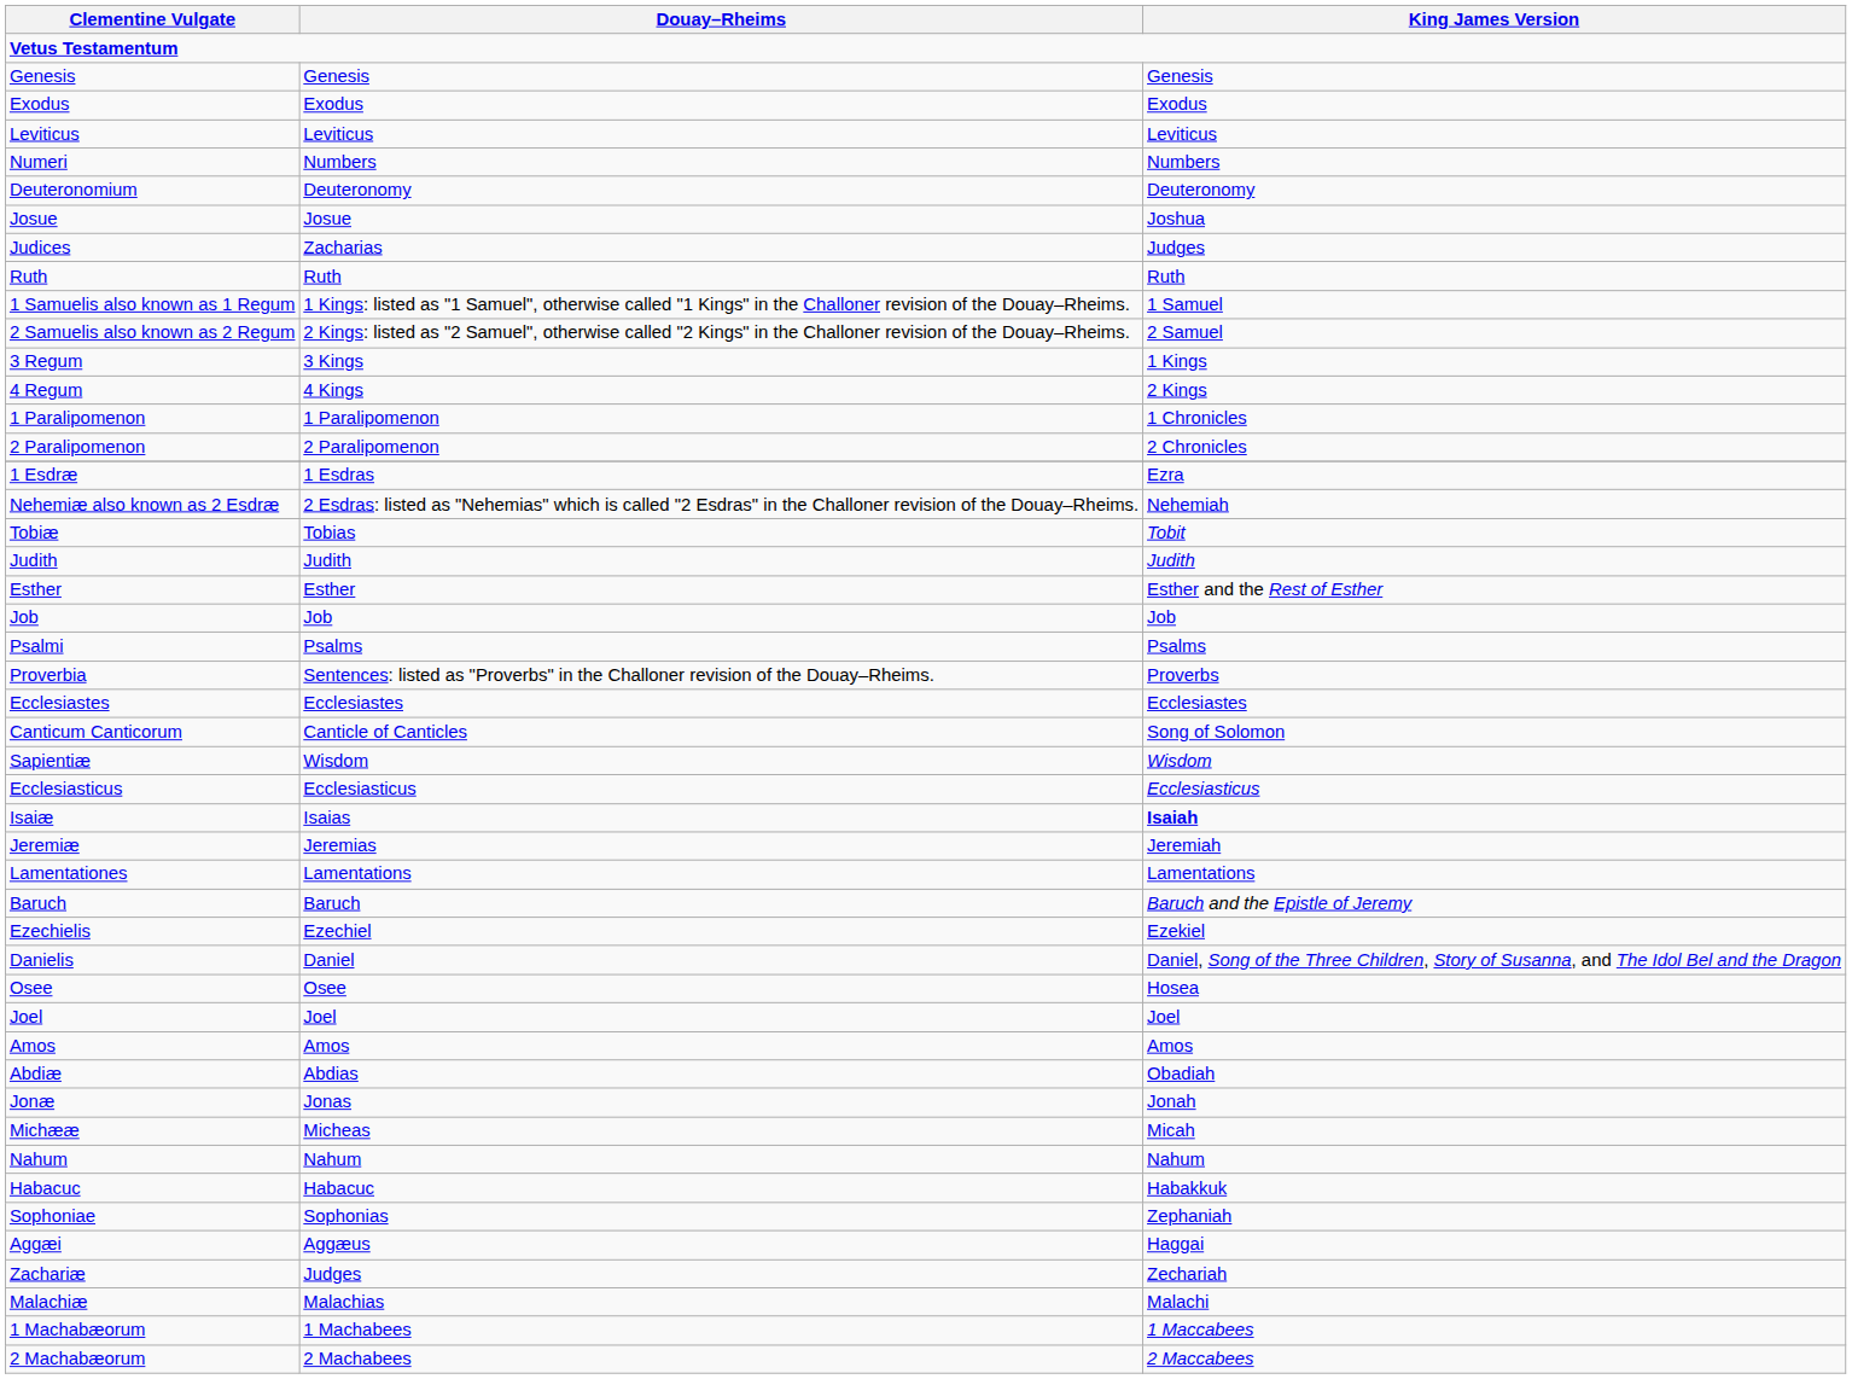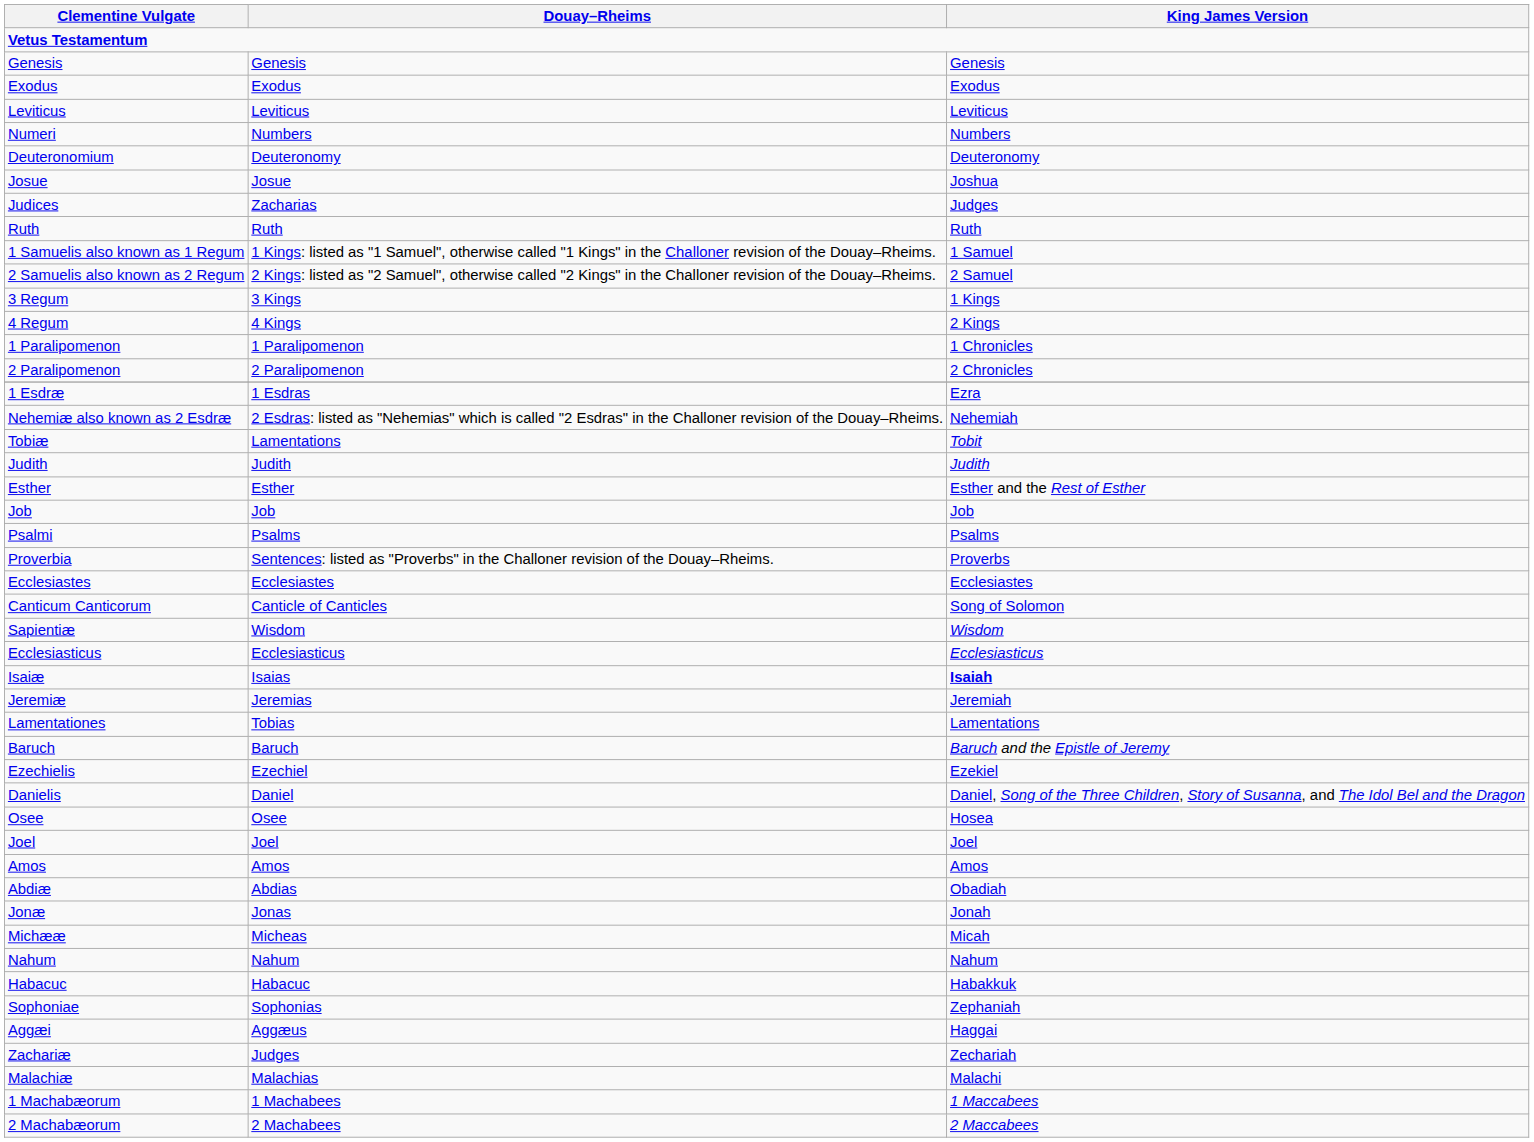 <table class=wikitable>
 <tr>
 <th><a href='#'>Clementine Vulgate</a></th>
 <th><a href='#'>Douay–Rheims</a></th>
 <th><a href='#'>King James Version</a></th>
 </tr>
 <tr>
 <td colspan="3" rowspan="1"><strong><a href='#'>Vetus Testamentum</a></strong></td>
 </tr>
 <tr>
 <td><a href='#'>Genesis</a></td>
 <td><a href='#'>Genesis</a></td>
 <td><a href='#'>Genesis</a></td>
 </tr>
 <tr>
 <td><a href='#'>Exodus</a></td>
 <td><a href='#'>Exodus</a></td>
 <td><a href='#'>Exodus</a></td>
 </tr>
 <tr>
 <td><a href='#'>Leviticus</a></td>
 <td><a href='#'>Leviticus</a></td>
 <td><a href='#'>Leviticus</a></td>
 </tr>
 <tr>
 <td><a href='#'>Numeri</a></td>
 <td><a href='#'>Numbers</a></td>
 <td><a href='#'>Numbers</a></td>
 </tr>
 <tr>
 <td><a href='#'>Deuteronomium</a></td>
 <td><a href='#'>Deuteronomy</a></td>
 <td><a href='#'>Deuteronomy</a></td>
 </tr>
 <tr>
 <td><a href='#'>Josue</a></td>
 <td><a href='#'>Josue</a></td>
 <td><a href='#'>Joshua</a></td>
 </tr>
 <tr>
 <td><a href='#'>Judices</a></td>
 <td><a href='#'>Zacharias</a></td>
 <td><a href='#'>Judges</a></td>
 </tr>
 <tr>
 <td><a href='#'>Ruth</a></td>
 <td><a href='#'>Ruth</a></td>
 <td><a href='#'>Ruth</a></td>
 </tr>
 <tr>
 <td><a href='#'>1 Samuelis also known as 1 Regum</a></td>
 <td><a href='#'>1 Kings</a>: listed as "1 Samuel", otherwise called "1 Kings" in the <a href='#'>Challoner</a> revision of the Douay–Rheims.</td>
 <td><a href='#'>1 Samuel</a></td>
 </tr>
 <tr>
 <td><a href='#'>2 Samuelis also known as 2 Regum</a></td>
 <td><a href='#'>2 Kings</a>: listed as "2 Samuel", otherwise called "2 Kings" in the Challoner revision of the Douay–Rheims.</td>
 <td><a href='#'>2 Samuel</a></td>
 </tr>
 <tr>
 <td><a href='#'>3 Regum</a></td>
 <td><a href='#'>3 Kings</a></td>
 <td><a href='#'>1 Kings</a></td>
 </tr>
 <tr>
 <td><a href='#'>4 Regum</a></td>
 <td><a href='#'>4 Kings</a></td>
 <td><a href='#'>2 Kings</a></td>
 </tr>
 <tr>
 <td><a href='#'>1 Paralipomenon</a></td>
 <td><a href='#'>1 Paralipomenon</a></td>
 <td><a href='#'>1 Chronicles</a></td>
 </tr>
 <tr>
 <td><a href='#'>2 Paralipomenon</a></td>
 <td><a href='#'>2 Paralipomenon</a></td>
 <td><a href='#'>2 Chronicles</a></td>
 </tr>
 <tr>
 </tr>
 <tr>
 <td><a href='#'>1 Esdræ</a></td>
 <td><a href='#'>1 Esdras</a></td>
 <td><a href='#'>Ezra</a></td>
 </tr>
 <tr>
 <td><a href='#'>Nehemiæ also known as 2 Esdræ</a></td>
 <td><a href='#'>2 Esdras</a>: listed as "Nehemias" which is called "2 Esdras" in the Challoner revision of the Douay–Rheims.</td>
 <td><a href='#'>Nehemiah</a></td>
 </tr>
 <tr>
 <td><a href='#'>Tobiæ</a></td>
-<td><a href='#'>Tobias</a></td>
+<td><a href='#'>Lamentations</a></td>
 <td><a href='#'><em>Tobit</em></a></td>
 </tr>
 <tr>
 <td><a href='#'>Judith</a></td>
 <td><a href='#'>Judith</a></td>
 <td><a href='#'><em>Judith</em></a></td>
 </tr>
 <tr>
 <td><a href='#'>Esther</a></td>
 <td><a href='#'>Esther</a></td>
 <td><a href='#'>Esther</a> and the <a href='#'><em>Rest of Esther</em></a></td>
 </tr>
 <tr>
 <td><a href='#'>Job</a></td>
 <td><a href='#'>Job</a></td>
 <td><a href='#'>Job</a></td>
 </tr>
 <tr>
 <td><a href='#'>Psalmi</a></td>
 <td><a href='#'>Psalms</a></td>
 <td><a href='#'>Psalms</a></td>
 </tr>
 <tr>
 <td><a href='#'>Proverbia</a></td>
 <td><a href='#'>Sentences</a>: listed as "Proverbs" in the Challoner revision of the Douay–Rheims.</td>
 <td><a href='#'>Proverbs</a></td>
 </tr>
 <tr>
 <td><a href='#'>Ecclesiastes</a></td>
 <td><a href='#'>Ecclesiastes</a></td>
 <td><a href='#'>Ecclesiastes</a></td>
 </tr>
 <tr>
 <td><a href='#'>Canticum Canticorum</a></td>
 <td><a href='#'>Canticle of Canticles</a></td>
 <td><a href='#'>Song of Solomon</a></td>
 </tr>
 <tr>
 <td><a href='#'>Sapientiæ</a></td>
 <td><a href='#'>Wisdom</a></td>
 <td><a href='#'><em>Wisdom</em></a></td>
 </tr>
 <tr>
 <td><a href='#'>Ecclesiasticus</a></td>
 <td><a href='#'>Ecclesiasticus</a></td>
 <td><a href='#'><em>Ecclesiasticus</em></a></td>
 </tr>
 <tr>
 <td><a href='#'>Isaiæ</a></td>
 <td><a href='#'>Isaias</a></td>
 <td><strong><a href='#'>Isaiah</a></strong></td>
 </tr>
 <tr>
 <td><a href='#'>Jeremiæ</a></td>
 <td><a href='#'>Jeremias</a></td>
 <td><a href='#'>Jeremiah</a></td>
 </tr>
 <tr>
 <td><a href='#'>Lamentationes</a></td>
-<td><a href='#'>Lamentations</a></td>
+<td><a href='#'>Tobias</a></td>
 <td><a href='#'>Lamentations</a></td>
 </tr>
 <tr>
 <td><a href='#'>Baruch</a></td>
 <td><a href='#'>Baruch</a></td>
 <td><em><a href='#'>Baruch</a> and the <a href='#'>Epistle of Jeremy</a></em></td>
 </tr>
 <tr>
 <td><a href='#'>Ezechielis</a></td>
 <td><a href='#'>Ezechiel</a></td>
 <td><a href='#'>Ezekiel</a></td>
 </tr>
 <tr>
 <td><a href='#'>Danielis</a></td>
 <td><a href='#'>Daniel</a></td>
 <td><a href='#'>Daniel</a>, <em><a href='#'>Song of the Three Children</a></em>, <em><a href='#'>Story of Susanna</a></em>, and <em><a href='#'>The Idol Bel and the Dragon</a></em></td>
 </tr>
 <tr>
 <td><a href='#'>Osee</a></td>
 <td><a href='#'>Osee</a></td>
 <td><a href='#'>Hosea</a></td>
 </tr>
 <tr>
 <td><a href='#'>Joel</a></td>
 <td><a href='#'>Joel</a></td>
 <td><a href='#'>Joel</a></td>
 </tr>
 <tr>
 <td><a href='#'>Amos</a></td>
 <td><a href='#'>Amos</a></td>
 <td><a href='#'>Amos</a></td>
 </tr>
 <tr>
 <td><a href='#'>Abdiæ</a></td>
 <td><a href='#'>Abdias</a></td>
 <td><a href='#'>Obadiah</a></td>
 </tr>
 <tr>
 <td><a href='#'>Jonæ</a></td>
 <td><a href='#'>Jonas</a></td>
 <td><a href='#'>Jonah</a></td>
 </tr>
 <tr>
 <td><a href='#'>Michææ</a></td>
 <td><a href='#'>Micheas</a></td>
 <td><a href='#'>Micah</a></td>
 </tr>
 <tr>
 <td><a href='#'>Nahum</a></td>
 <td><a href='#'>Nahum</a></td>
 <td><a href='#'>Nahum</a></td>
 </tr>
 <tr>
 <td><a href='#'>Habacuc</a></td>
 <td><a href='#'>Habacuc</a></td>
 <td><a href='#'>Habakkuk</a></td>
 </tr>
 <tr>
 <td><a href='#'>Sophoniae</a></td>
 <td><a href='#'>Sophonias</a></td>
 <td><a href='#'>Zephaniah</a></td>
 </tr>
 <tr>
 <td><a href='#'>Aggæi</a></td>
 <td><a href='#'>Aggæus</a></td>
 <td><a href='#'>Haggai</a></td>
 </tr>
 <tr>
 <td><a href='#'>Zachariæ</a></td>
 <td><a href='#'>Judges</a></td>
 <td><a href='#'>Zechariah</a></td>
 </tr>
 <tr>
 <td><a href='#'>Malachiæ</a></td>
 <td><a href='#'>Malachias</a></td>
 <td><a href='#'>Malachi</a></td>
 </tr>
 <tr>
 <td><a href='#'>1 Machabæorum</a></td>
 <td><a href='#'>1 Machabees</a></td>
 <td><em><a href='#'>1 Maccabees</a></em></td>
 </tr>
 <tr>
 <td><a href='#'>2 Machabæorum</a></td>
 <td><a href='#'>2 Machabees</a></td>
 <td><em><a href='#'>2 Maccabees</a></em></td>
 </tr>
 </table>
